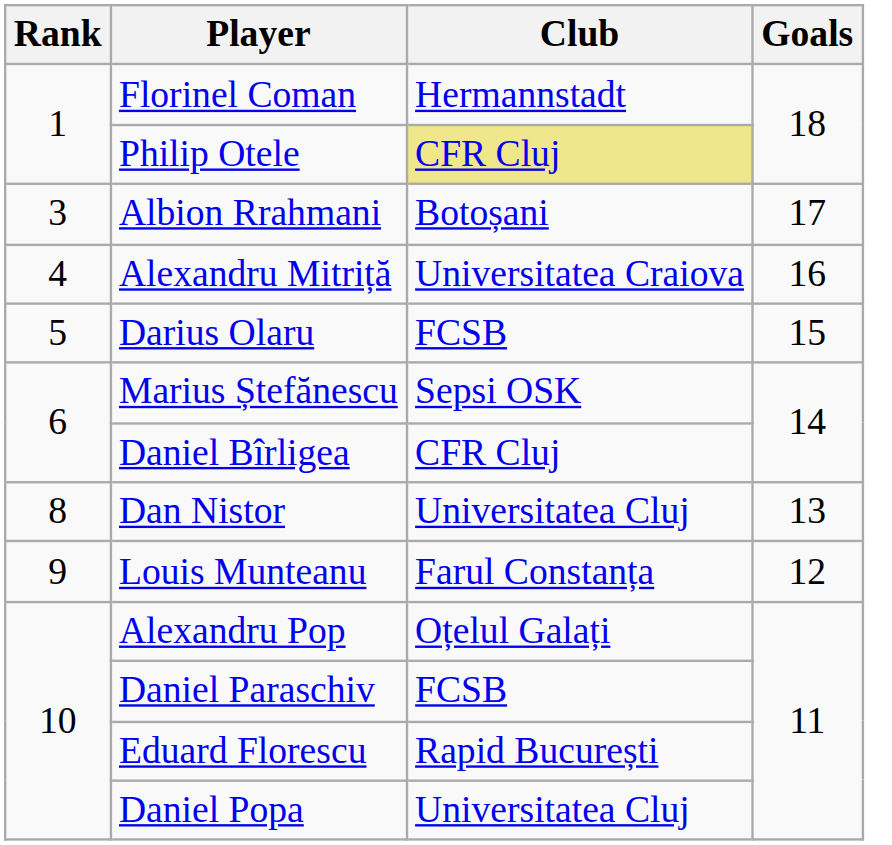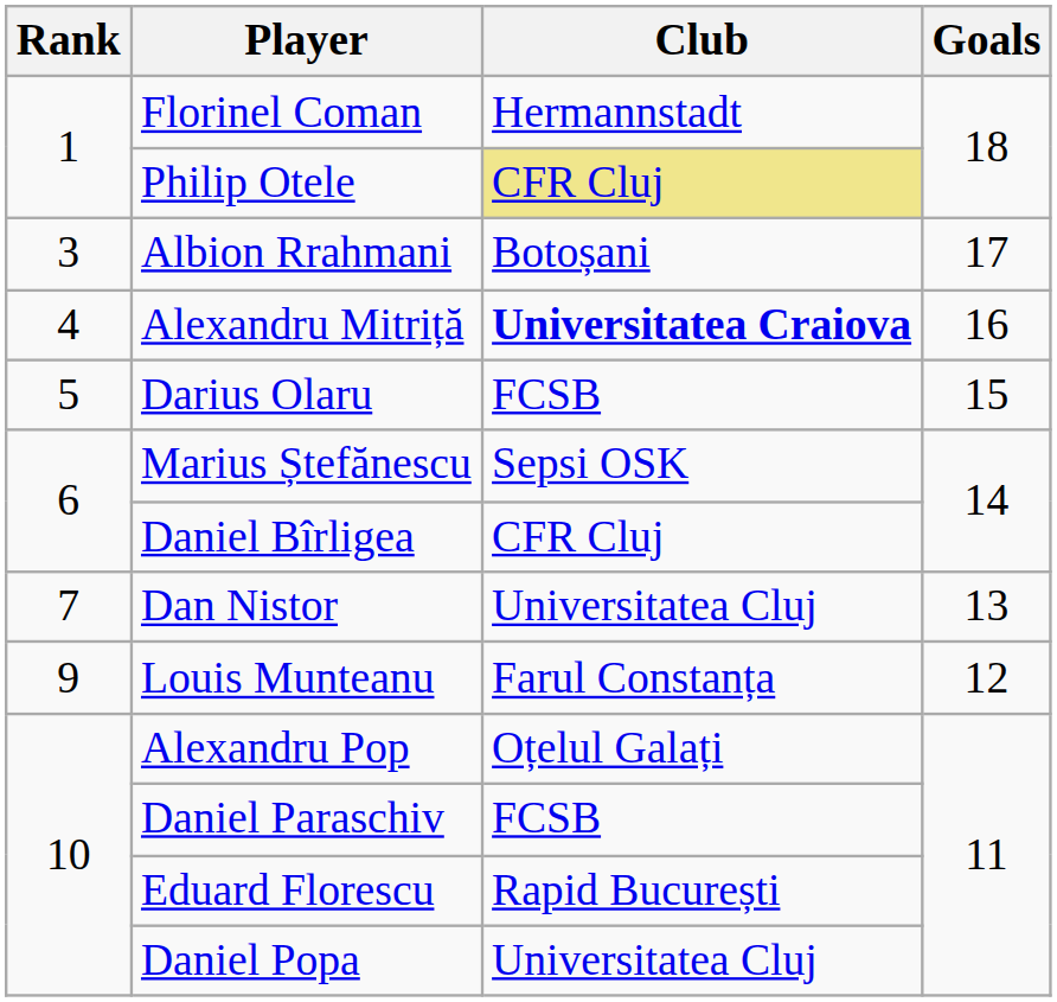 <table class="wikitable">
 <tr>
 <th>Rank</th>
 <th>Player</th>
 <th>Club</th>
 <th>Goals</th>
 </tr>
 <tr>
 <td rowspan=2 align=center>1</td>
 <td> <a href='#'>Florinel Coman</a></td>
 <td><a href='#'>Hermannstadt</a></td>
 <td rowspan=2 align=center>18</td>
 </tr>
 <tr>
 <td> <a href='#'>Philip Otele</a></td>
 <td style="background: khaki;"><a href='#'>CFR Cluj</a></td>
 </tr>
 <tr>
 <td rowspan=1 align=center>3</td>
 <td> <a href='#'>Albion Rrahmani</a></td>
 <td><a href='#'>Botoșani</a></td>
 <td rowspan=1 align=center>17</td>
 </tr>
 <tr>
 <td rowspan=1 align=center>4</td>
 <td> <a href='#'>Alexandru Mitriță</a></td>
-<td><a href='#'>Universitatea Craiova</a></td>
+<td><strong><a href='#'>Universitatea Craiova</a></strong></td>
 <td rowspan=1 align=center>16</td>
 </tr>
 <tr>
 <td rowspan=1 align=center>5</td>
 <td> <a href='#'>Darius Olaru</a></td>
 <td><a href='#'>FCSB</a></td>
 <td rowspan=1 align=center>15</td>
 </tr>
 <tr>
 <td rowspan=2 align=center>6</td>
 <td> <a href='#'>Marius Ștefănescu</a></td>
 <td><a href='#'>Sepsi OSK</a></td>
 <td rowspan=2 align=center>14</td>
 </tr>
 <tr>
 <td> <a href='#'>Daniel Bîrligea</a></td>
 <td><a href='#'>CFR Cluj</a></td>
 </tr>
 <tr>
-<td rowspan=1 align=center>8</td>
+<td rowspan=1 align=center>7</td>
 <td> <a href='#'>Dan Nistor</a></td>
 <td><a href='#'>Universitatea Cluj</a></td>
 <td rowspan=1 align=center>13</td>
 </tr>
 <tr>
 <td rowspan=1 align=center>9</td>
 <td> <a href='#'>Louis Munteanu</a></td>
 <td><a href='#'>Farul Constanța</a></td>
 <td rowspan=1 align=center>12</td>
 </tr>
 <tr>
 <td rowspan=4 align=center>10</td>
 <td> <a href='#'>Alexandru Pop</a></td>
 <td><a href='#'>Oțelul Galați</a></td>
 <td rowspan=4 align=center>11</td>
 </tr>
 <tr>
 <td> <a href='#'>Daniel Paraschiv</a></td>
 <td><a href='#'>FCSB</a></td>
 </tr>
 <tr>
 <td> <a href='#'>Eduard Florescu</a></td>
 <td><a href='#'>Rapid București</a></td>
 </tr>
 <tr>
 <td> <a href='#'>Daniel Popa</a></td>
 <td><a href='#'>Universitatea Cluj</a></td>
 </tr>
 </table>
